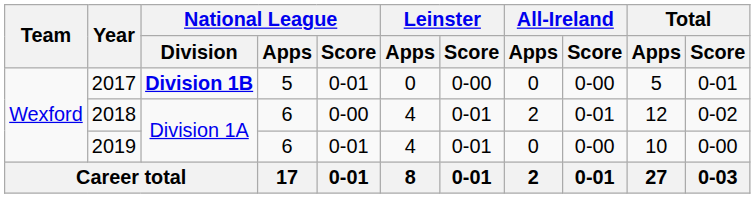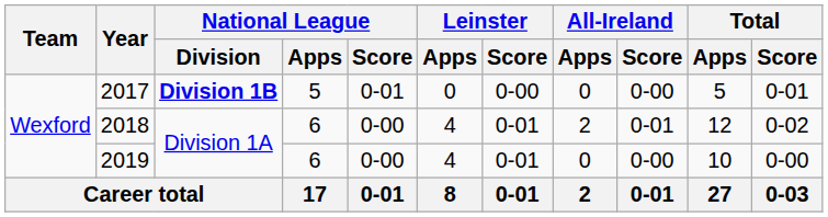 <table class="wikitable" style="text-align:center">
 <tr>
 <th rowspan="2">Team</th>
 <th rowspan="2">Year</th>
 <th colspan="3"><a href='#'>National League</a></th>
 <th colspan="2"><a href='#'>Leinster</a></th>
 <th colspan="2"><a href='#'>All-Ireland</a></th>
 <th colspan="2">Total</th>
 </tr>
 <tr>
 <th>Division</th>
 <th>Apps</th>
 <th>Score</th>
 <th>Apps</th>
 <th>Score</th>
 <th>Apps</th>
 <th>Score</th>
 <th>Apps</th>
 <th>Score</th>
 </tr>
 <tr>
 <td rowspan="3"><a href='#'>Wexford</a></td>
 <td>2017</td>
 <td rowspan="1"><strong><a href='#'>Division 1B</a></strong></td>
 <td>5</td>
 <td>0-01</td>
 <td>0</td>
 <td>0-00</td>
 <td>0</td>
 <td>0-00</td>
 <td>5</td>
 <td>0-01</td>
 </tr>
 <tr>
 <td>2018</td>
 <td rowspan="2"><a href='#'>Division 1A</a></td>
 <td>6</td>
 <td>0-00</td>
 <td>4</td>
 <td>0-01</td>
 <td>2</td>
 <td>0-01</td>
 <td>12</td>
 <td>0-02</td>
 </tr>
 <tr>
 <td>2019</td>
 <td>6</td>
-<td>0-01</td>
+<td>0-00</td>
 <td>4</td>
 <td>0-01</td>
 <td>0</td>
 <td>0-00</td>
 <td>10</td>
 <td>0-00</td>
 </tr>
 <tr>
 <th colspan="3">Career total</th>
 <th>17</th>
 <th>0-01</th>
 <th>8</th>
 <th>0-01</th>
 <th>2</th>
 <th>0-01</th>
 <th>27</th>
 <th>0-03</th>
 </tr>
 </table>
